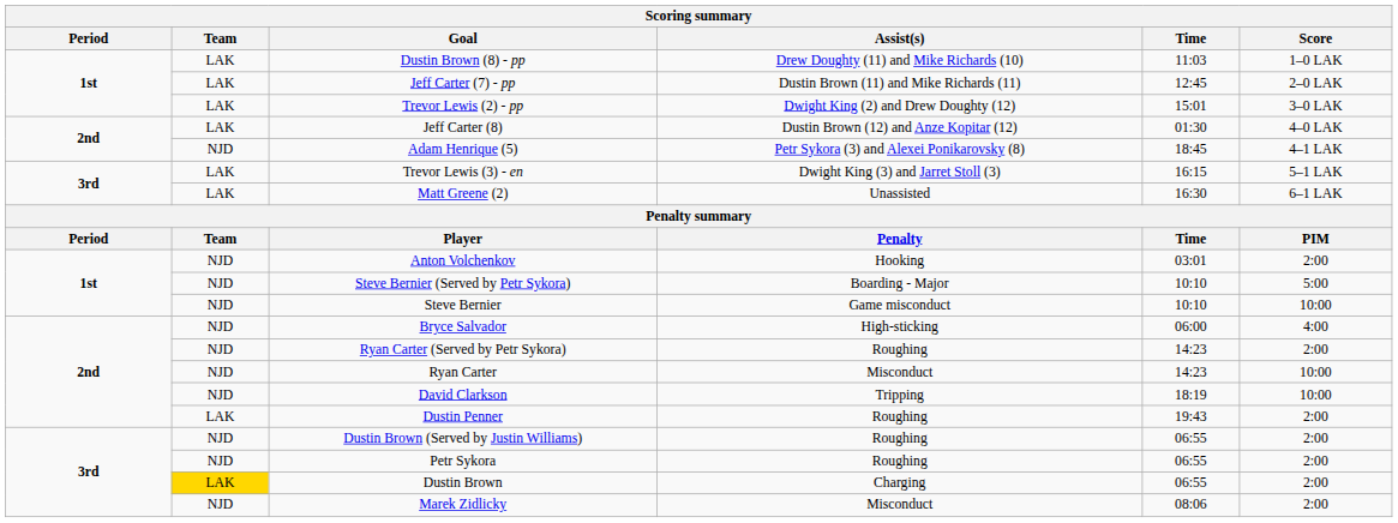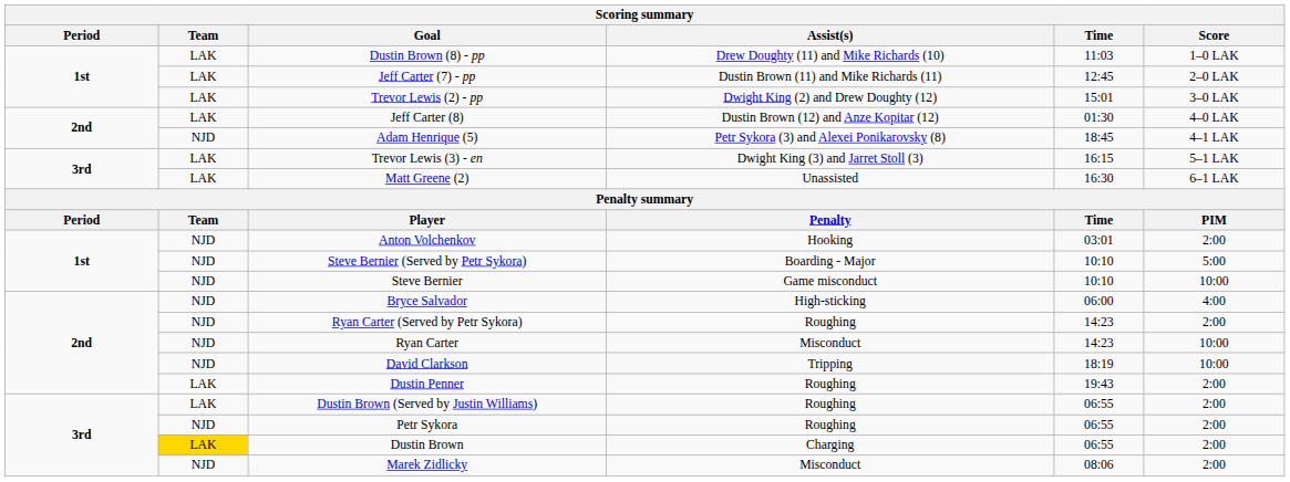 <table style="width:100%;" class="wikitable">
 <tr>
 <th colspan=6>Scoring summary</th>
 </tr>
 <tr>
 <th style="width:12%;">Period</th>
 <th style="width:7%;">Team</th>
 <th style="width:28%;">Goal</th>
 <th style="width:35%;">Assist(s)</th>
 <th style="width:7%;">Time</th>
 <th style="width:11%;">Score</th>
 </tr>
 <tr style="text-align:center;">
 <td rowspan="3"><strong>1st</strong></td>
 <td>LAK</td>
 <td><a href='#'>Dustin Brown</a> (8) - <em>pp</em></td>
 <td><a href='#'>Drew Doughty</a> (11) and <a href='#'>Mike Richards</a> (10)</td>
 <td>11:03</td>
 <td>1–0 LAK</td>
 </tr>
 <tr style="text-align:center;">
 <td>LAK</td>
 <td><a href='#'>Jeff Carter</a> (7) - <em>pp</em></td>
 <td>Dustin Brown (11) and Mike Richards (11)</td>
 <td>12:45</td>
 <td>2–0 LAK</td>
 </tr>
 <tr style="text-align:center;">
 <td>LAK</td>
 <td><a href='#'>Trevor Lewis</a> (2) - <em>pp</em></td>
 <td><a href='#'>Dwight King</a> (2) and Drew Doughty (12)</td>
 <td>15:01</td>
 <td>3–0 LAK</td>
 </tr>
 <tr style="text-align:center;">
 <td rowspan="2"><strong>2nd</strong></td>
 <td>LAK</td>
 <td>Jeff Carter (8)</td>
 <td>Dustin Brown (12) and <a href='#'>Anze Kopitar</a> (12)</td>
 <td>01:30</td>
 <td>4–0 LAK</td>
 </tr>
 <tr style="text-align:center;">
 <td>NJD</td>
 <td><a href='#'>Adam Henrique</a> (5)</td>
 <td><a href='#'>Petr Sykora</a> (3) and <a href='#'>Alexei Ponikarovsky</a> (8)</td>
 <td>18:45</td>
 <td>4–1 LAK</td>
 </tr>
 <tr style="text-align:center;">
 <td rowspan="2"><strong>3rd</strong></td>
 <td>LAK</td>
 <td>Trevor Lewis (3) - <em>en</em></td>
 <td>Dwight King (3) and <a href='#'>Jarret Stoll</a> (3)</td>
 <td>16:15</td>
 <td>5–1 LAK</td>
 </tr>
 <tr style="text-align:center;">
 <td>LAK</td>
 <td><a href='#'>Matt Greene</a> (2)</td>
 <td>Unassisted</td>
 <td>16:30</td>
 <td>6–1 LAK</td>
 </tr>
 <tr>
 <th colspan=6>Penalty summary</th>
 </tr>
 <tr>
 <th style="width:12%;">Period</th>
 <th style="width:7%;">Team</th>
 <th style="width:28%;">Player</th>
 <th style="width:35%;"><a href='#'>Penalty</a></th>
 <th style="width:7%;">Time</th>
 <th style="width:11%;">PIM</th>
 </tr>
 <tr style="text-align:center;">
 <td rowspan="3"><strong>1st</strong></td>
 <td>NJD</td>
 <td><a href='#'>Anton Volchenkov</a></td>
 <td>Hooking</td>
 <td>03:01</td>
 <td>2:00</td>
 </tr>
 <tr style="text-align:center;">
 <td>NJD</td>
 <td><a href='#'>Steve Bernier</a> (Served by <a href='#'>Petr Sykora</a>)</td>
 <td>Boarding - Major</td>
 <td>10:10</td>
 <td>5:00</td>
 </tr>
 <tr style="text-align:center;">
 <td>NJD</td>
 <td>Steve Bernier</td>
 <td>Game misconduct</td>
 <td>10:10</td>
 <td>10:00</td>
 </tr>
 <tr style="text-align:center;">
 <td rowspan="5"><strong>2nd</strong></td>
 <td>NJD</td>
 <td><a href='#'>Bryce Salvador</a></td>
 <td>High-sticking</td>
 <td>06:00</td>
 <td>4:00</td>
 </tr>
 <tr style="text-align:center;">
 <td>NJD</td>
 <td><a href='#'>Ryan Carter</a> (Served by Petr Sykora)</td>
 <td>Roughing</td>
 <td>14:23</td>
 <td>2:00</td>
 </tr>
 <tr style="text-align:center;">
 <td>NJD</td>
 <td>Ryan Carter</td>
 <td>Misconduct</td>
 <td>14:23</td>
 <td>10:00</td>
 </tr>
 <tr style="text-align:center;">
 <td>NJD</td>
 <td><a href='#'>David Clarkson</a></td>
 <td>Tripping</td>
 <td>18:19</td>
 <td>10:00</td>
 </tr>
 <tr style="text-align:center;">
 <td>LAK</td>
 <td><a href='#'>Dustin Penner</a></td>
 <td>Roughing</td>
 <td>19:43</td>
 <td>2:00</td>
 </tr>
 <tr style="text-align:center;">
 <td rowspan="4"><strong>3rd</strong></td>
-<td>NJD</td>
+<td>LAK</td>
 <td><a href='#'>Dustin Brown</a> (Served by <a href='#'>Justin Williams</a>)</td>
 <td>Roughing</td>
 <td>06:55</td>
 <td>2:00</td>
 </tr>
 <tr style="text-align:center;">
 <td>NJD</td>
 <td>Petr Sykora</td>
 <td>Roughing</td>
 <td>06:55</td>
 <td>2:00</td>
 </tr>
 <tr style="text-align:center;">
 <td style="background: gold;">LAK</td>
 <td>Dustin Brown</td>
 <td>Charging</td>
 <td>06:55</td>
 <td>2:00</td>
 </tr>
 <tr style="text-align:center;">
 <td>NJD</td>
 <td><a href='#'>Marek Zidlicky</a></td>
 <td>Misconduct</td>
 <td>08:06</td>
 <td>2:00</td>
 </tr>
 </table>
